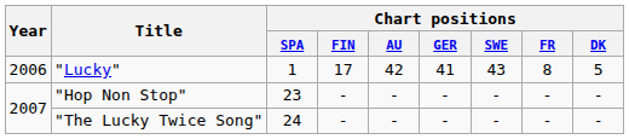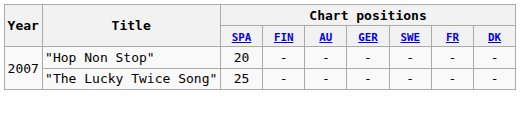 <table class="wikitable">
 <tr>
 <th rowspan="2">Year</th>
 <th rowspan="2">Title</th>
 <th colspan="7">Chart positions</th>
 </tr>
 <tr>
 <th width="36"><small><a href='#'>SPA</a></small></th>
 <th width="36"><small><a href='#'>FIN</a></small></th>
 <th width="36"><small><a href='#'>AU</a></small></th>
 <th width="36"><small><a href='#'>GER</a></small></th>
 <th width="36"><small><a href='#'>SWE</a></small></th>
 <th width="36"><small><a href='#'>FR</a></small></th>
 <th width="36"><small><a href='#'>DK</a></small></th>
 </tr>
 <tr>
-<td>2006</td>
-<td>"<a href='#'>Lucky</a>"</td>
-<td style="text-align:center;">1</td>
-<td style="text-align:center;">17</td>
-<td style="text-align:center;">42</td>
-<td style="text-align:center;">41</td>
-<td style="text-align:center;">43</td>
-<td style="text-align:center;">8</td>
-<td style="text-align:center;">5</td>
-</tr>
-<tr>
 <td rowspan="2">2007</td>
 <td>"Hop Non Stop"</td>
-<td style="text-align:center;">23</td>
+<td style="text-align:center;">20</td>
 <td style="text-align:center;">-</td>
 <td style="text-align:center;">-</td>
 <td style="text-align:center;">-</td>
 <td style="text-align:center;">-</td>
 <td style="text-align:center;">-</td>
 <td style="text-align:center;">-</td>
 </tr>
 <tr>
 <td>"The Lucky Twice Song"</td>
-<td style="text-align:center;">24</td>
+<td style="text-align:center;">25</td>
 <td style="text-align:center;">-</td>
 <td style="text-align:center;">-</td>
 <td style="text-align:center;">-</td>
 <td style="text-align:center;">-</td>
 <td style="text-align:center;">-</td>
 <td style="text-align:center;">-</td>
 </tr>
 <tr>
 </tr>
 </table>
